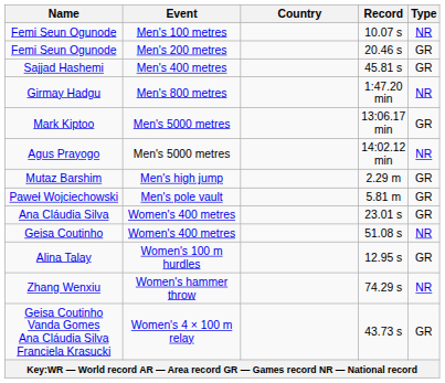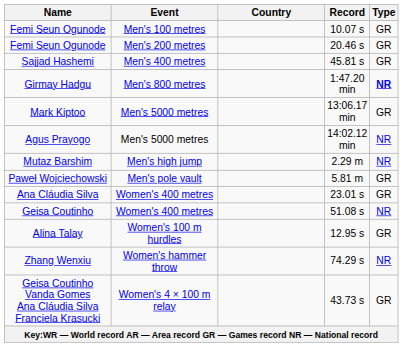 <table class="wikitable" style="text-align: center; font-size:95%">
 <tr>
 <th width="150">Name</th>
 <th width="150">Event</th>
 <th width="150">Country</th>
 <th width="50">Record</th>
 <th width="25">Type</th>
 </tr>
 <tr>
 <td><a href='#'>Femi Seun Ogunode</a></td>
 <td><a href='#'>Men's 100 metres</a></td>
 <td></td>
 <td>10.07 s</td>
-<td><a href='#'>NR</a></td>
+<td>GR</td>
 </tr>
 <tr>
 <td><a href='#'>Femi Seun Ogunode</a></td>
 <td><a href='#'>Men's 200 metres</a></td>
 <td></td>
 <td>20.46 s</td>
 <td>GR</td>
 </tr>
 <tr>
 <td><a href='#'>Sajjad Hashemi</a></td>
 <td><a href='#'>Men's 400 metres</a></td>
 <td></td>
 <td>45.81 s</td>
 <td>GR</td>
 </tr>
 <tr>
 <td><a href='#'>Girmay Hadgu</a></td>
 <td><a href='#'>Men's 800 metres</a></td>
 <td></td>
 <td>1:47.20 min</td>
-<td><a href='#'>NR</a></td>
+<td><strong><a href='#'>NR</a></strong></td>
 </tr>
 <tr>
 <td><a href='#'>Mark Kiptoo</a></td>
 <td><a href='#'>Men's 5000 metres</a></td>
 <td></td>
 <td>13:06.17 min</td>
 <td>GR</td>
 </tr>
 <tr>
 <td><a href='#'>Agus Prayogo</a></td>
 <td>Men's 5000 metres</td>
 <td></td>
 <td>14:02.12 min</td>
 <td><a href='#'>NR</a></td>
 </tr>
 <tr>
 <td><a href='#'>Mutaz Barshim</a></td>
 <td><a href='#'>Men's high jump</a></td>
 <td></td>
 <td>2.29 m</td>
-<td>GR</td>
+<td><a href='#'>NR</a></td>
 </tr>
 <tr>
 <td><a href='#'>Paweł Wojciechowski</a></td>
 <td><a href='#'>Men's pole vault</a></td>
 <td></td>
 <td>5.81 m</td>
 <td>GR</td>
 </tr>
 <tr>
 <td><a href='#'>Ana Cláudia Silva</a></td>
 <td><a href='#'>Women's 400 metres</a></td>
 <td></td>
 <td>23.01 s</td>
 <td>GR</td>
 </tr>
 <tr>
 <td><a href='#'>Geisa Coutinho</a></td>
 <td><a href='#'>Women's 400 metres</a></td>
 <td></td>
 <td>51.08 s</td>
 <td><a href='#'>NR</a></td>
 </tr>
 <tr>
 <td><a href='#'>Alina Talay</a></td>
 <td><a href='#'>Women's 100 m hurdles</a></td>
 <td></td>
 <td>12.95 s</td>
 <td>GR</td>
 </tr>
 <tr>
 <td><a href='#'>Zhang Wenxiu</a></td>
 <td><a href='#'>Women's hammer throw</a></td>
 <td></td>
 <td>74.29 s</td>
 <td><a href='#'>NR</a></td>
 </tr>
 <tr>
 <td><a href='#'>Geisa Coutinho</a><br><a href='#'>Vanda Gomes</a><br><a href='#'>Ana Cláudia Silva</a><br><a href='#'>Franciela Krasucki</a></td>
 <td><a href='#'>Women's 4 × 100 m relay</a></td>
 <td></td>
 <td>43.73 s</td>
 <td>GR</td>
 </tr>
 <tr>
 <th colspan=5><small>Key:WR — World record  AR — Area record  GR — Games record  NR — National record</small></th>
 </tr>
 </table>
